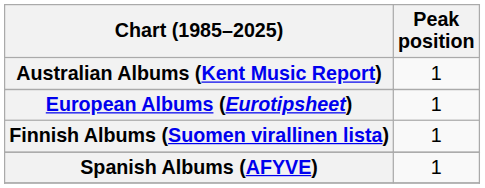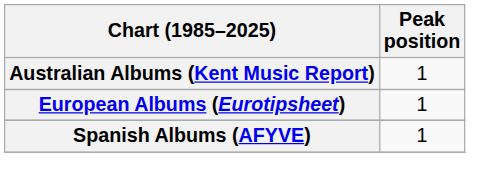 <table class="wikitable plainrowheaders sortable" style="text-align:center">
 <tr>
 <th scope="col">Chart (1985–2025)</th>
 <th scope="col">Peak<br>position</th>
 </tr>
 <tr>
 <th scope="row">Australian Albums (<a href='#'>Kent Music Report</a>)</th>
 <td>1</td>
 </tr>
 <tr>
 </tr>
 <tr>
 </tr>
 <tr>
 </tr>
 <tr>
 </tr>
 <tr>
 </tr>
 <tr>
 <th scope="row"><a href='#'>European Albums</a> (<em><a href='#'>Eurotipsheet</a></em>)</th>
-<td>1</td>
-</tr>
-<tr>
-<th scope="row">Finnish Albums (<a href='#'>Suomen virallinen lista</a>)</th>
 <td>1</td>
 </tr>
 <tr>
 </tr>
 <tr>
 </tr>
 <tr>
 </tr>
 <tr>
 </tr>
 <tr>
 </tr>
 <tr>
 </tr>
 <tr>
 </tr>
 <tr>
 </tr>
 <tr>
 <th scope="row">Spanish Albums (<a href='#'>AFYVE</a>)</th>
 <td>1</td>
 </tr>
 <tr>
 </tr>
 <tr>
 </tr>
 <tr>
 </tr>
 <tr>
 </tr>
 </table>
